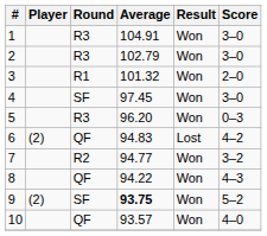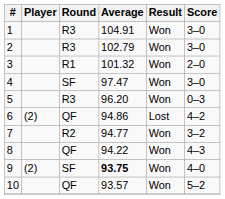 <table class ="wikitable sortable">
 <tr>
 <th>#</th>
 <th>Player</th>
 <th>Round</th>
 <th>Average</th>
 <th>Result</th>
 <th>Score</th>
 </tr>
 <tr>
 <td>1</td>
 <td></td>
 <td>R3</td>
 <td>104.91</td>
 <td>Won</td>
 <td>3–0</td>
 </tr>
 <tr>
 <td>2</td>
 <td></td>
 <td>R3</td>
 <td>102.79</td>
 <td>Won</td>
 <td>3–0</td>
 </tr>
 <tr>
 <td>3</td>
 <td></td>
 <td>R1</td>
 <td>101.32</td>
 <td>Won</td>
 <td>2–0</td>
 </tr>
 <tr>
 <td>4</td>
 <td></td>
 <td>SF</td>
-<td>97.45</td>
+<td>97.47</td>
 <td>Won</td>
 <td>3–0</td>
 </tr>
 <tr>
 <td>5</td>
 <td></td>
 <td>R3</td>
 <td>96.20</td>
 <td>Won</td>
 <td>0–3</td>
 </tr>
 <tr>
 <td>6</td>
 <td> (2)</td>
 <td>QF</td>
-<td>94.83</td>
+<td>94.86</td>
 <td>Lost</td>
 <td>4–2</td>
 </tr>
 <tr>
 <td>7</td>
 <td></td>
 <td>R2</td>
 <td>94.77</td>
 <td>Won</td>
 <td>3–2</td>
 </tr>
 <tr>
 <td>8</td>
 <td></td>
 <td>QF</td>
 <td>94.22</td>
 <td>Won</td>
 <td>4–3</td>
 </tr>
 <tr>
 <td>9</td>
 <td> (2)</td>
 <td>SF</td>
 <td><strong>93.75</strong></td>
 <td>Won</td>
-<td>5–2</td>
+<td>4–0</td>
 </tr>
 <tr>
 <td>10</td>
 <td></td>
 <td>QF</td>
 <td>93.57</td>
 <td>Won</td>
-<td>4–0</td>
+<td>5–2</td>
 </tr>
 <tr>
 </tr>
 </table>
